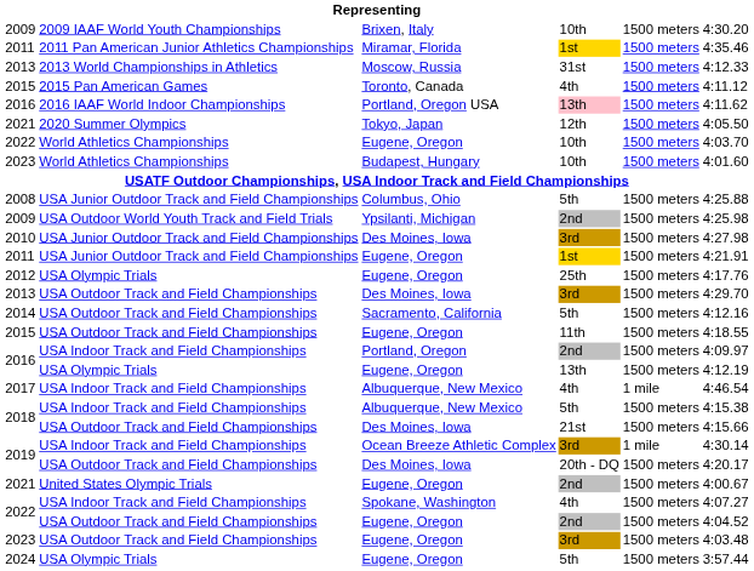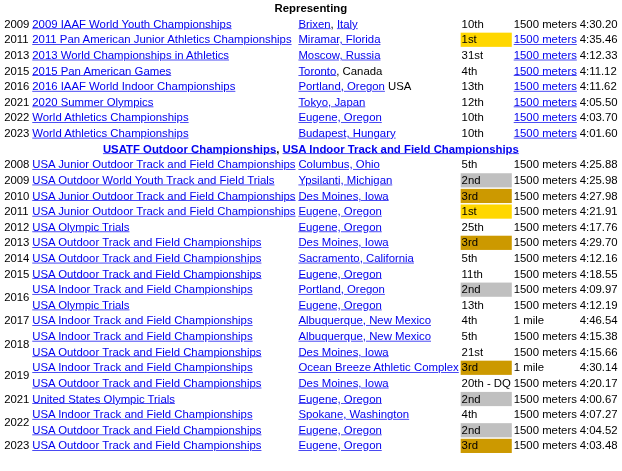 <table>
 <tr>
 <th colspan="6">Representing </th>
 </tr>
 <tr>
 <td>2009</td>
 <td><a href='#'>2009 IAAF World Youth Championships</a></td>
 <td><a href='#'>Brixen</a>, <a href='#'>Italy</a></td>
 <td>10th</td>
 <td>1500 meters</td>
 <td>4:30.20</td>
 </tr>
 <tr>
 <td>2011</td>
 <td><a href='#'>2011 Pan American Junior Athletics Championships</a></td>
 <td><a href='#'>Miramar, Florida</a></td>
 <td bgcolor=gold>1st</td>
 <td><a href='#'>1500 meters</a></td>
 <td>4:35.46</td>
 </tr>
 <tr>
 <td>2013</td>
 <td><a href='#'>2013 World Championships in Athletics</a></td>
 <td><a href='#'>Moscow, Russia</a></td>
 <td>31st</td>
 <td><a href='#'>1500 meters</a></td>
 <td>4:12.33</td>
 </tr>
 <tr>
 <td>2015</td>
 <td><a href='#'>2015 Pan American Games</a></td>
 <td><a href='#'>Toronto</a>, Canada</td>
 <td>4th</td>
 <td><a href='#'>1500 meters</a></td>
 <td>4:11.12</td>
 </tr>
 <tr>
 <td>2016</td>
 <td><a href='#'>2016 IAAF World Indoor Championships</a></td>
 <td><a href='#'>Portland, Oregon</a> USA</td>
-<td style="background: pink;">13th</td>
+<td>13th</td>
 <td><a href='#'>1500 meters</a></td>
 <td>4:11.62</td>
 </tr>
 <tr>
 <td>2021</td>
 <td><a href='#'>2020 Summer Olympics</a></td>
 <td><a href='#'>Tokyo, Japan</a></td>
 <td>12th</td>
 <td><a href='#'>1500 meters</a></td>
 <td>4:05.50</td>
 </tr>
 <tr>
 <td>2022</td>
 <td><a href='#'>World Athletics Championships</a></td>
 <td><a href='#'>Eugene, Oregon</a></td>
 <td>10th</td>
 <td><a href='#'>1500 meters</a></td>
 <td>4:03.70</td>
 </tr>
 <tr>
 <td>2023</td>
 <td><a href='#'>World Athletics Championships</a></td>
 <td><a href='#'>Budapest, Hungary</a></td>
 <td>10th</td>
 <td><a href='#'>1500 meters</a></td>
 <td>4:01.60</td>
 </tr>
 <tr>
 <th colspan="6"><a href='#'>USATF Outdoor Championships</a>, <a href='#'>USA Indoor Track and Field Championships</a></th>
 </tr>
 <tr>
 <td>2008</td>
 <td><a href='#'>USA Junior Outdoor Track and Field Championships</a></td>
 <td><a href='#'>Columbus, Ohio</a></td>
 <td>5th</td>
 <td>1500 meters</td>
 <td>4:25.88</td>
 </tr>
 <tr>
 <td>2009</td>
 <td><a href='#'>USA Outdoor World Youth Track and Field Trials</a></td>
 <td><a href='#'>Ypsilanti, Michigan</a></td>
 <td style="background:silver;">2nd</td>
 <td>1500 meters</td>
 <td>4:25.98</td>
 </tr>
 <tr>
 <td>2010</td>
 <td><a href='#'>USA Junior Outdoor Track and Field Championships</a></td>
 <td><a href='#'>Des Moines, Iowa</a></td>
 <td style="background:#c90;">3rd</td>
 <td>1500 meters</td>
 <td>4:27.98</td>
 </tr>
 <tr>
 <td>2011</td>
 <td><a href='#'>USA Junior Outdoor Track and Field Championships</a></td>
 <td><a href='#'>Eugene, Oregon</a></td>
 <td bgcolor=gold>1st</td>
 <td>1500 meters</td>
 <td>4:21.91</td>
 </tr>
 <tr>
 <td>2012</td>
 <td><a href='#'>USA Olympic Trials</a></td>
 <td><a href='#'>Eugene, Oregon</a></td>
 <td>25th</td>
 <td>1500 meters</td>
 <td>4:17.76</td>
 </tr>
 <tr>
 <td>2013</td>
 <td><a href='#'>USA Outdoor Track and Field Championships</a></td>
 <td><a href='#'>Des Moines, Iowa</a></td>
 <td style="background:#c90;">3rd</td>
 <td>1500 meters</td>
 <td>4:29.70</td>
 </tr>
 <tr>
 <td>2014</td>
 <td><a href='#'>USA Outdoor Track and Field Championships</a></td>
 <td><a href='#'>Sacramento, California</a></td>
 <td>5th</td>
 <td>1500 meters</td>
 <td>4:12.16</td>
 </tr>
 <tr>
 <td>2015</td>
 <td><a href='#'>USA Outdoor Track and Field Championships</a></td>
 <td><a href='#'>Eugene, Oregon</a></td>
 <td>11th</td>
 <td>1500 meters</td>
 <td>4:18.55</td>
 </tr>
 <tr>
 <td rowspan=2>2016</td>
 <td><a href='#'>USA Indoor Track and Field Championships</a></td>
 <td><a href='#'>Portland, Oregon</a></td>
 <td style="background:silver;">2nd</td>
 <td>1500 meters</td>
 <td>4:09.97</td>
 </tr>
 <tr>
 <td><a href='#'>USA Olympic Trials</a></td>
 <td><a href='#'>Eugene, Oregon</a></td>
 <td>13th</td>
 <td>1500 meters</td>
 <td>4:12.19</td>
 </tr>
 <tr>
 <td>2017</td>
 <td><a href='#'>USA Indoor Track and Field Championships</a></td>
 <td><a href='#'>Albuquerque, New Mexico</a></td>
 <td>4th</td>
 <td>1 mile</td>
 <td>4:46.54</td>
 </tr>
 <tr>
 <td rowspan=2>2018</td>
 <td><a href='#'>USA Indoor Track and Field Championships</a></td>
 <td><a href='#'>Albuquerque, New Mexico</a></td>
 <td>5th</td>
 <td>1500 meters</td>
 <td>4:15.38</td>
 </tr>
 <tr>
 <td><a href='#'>USA Outdoor Track and Field Championships</a></td>
 <td><a href='#'>Des Moines, Iowa</a></td>
 <td>21st</td>
 <td>1500 meters</td>
 <td>4:15.66</td>
 </tr>
 <tr>
 <td rowspan=2>2019</td>
 <td><a href='#'>USA Indoor Track and Field Championships</a></td>
 <td><a href='#'>Ocean Breeze Athletic Complex</a></td>
 <td style="background:#c90;">3rd</td>
 <td>1 mile</td>
 <td>4:30.14</td>
 </tr>
 <tr>
 <td><a href='#'>USA Outdoor Track and Field Championships</a></td>
 <td><a href='#'>Des Moines, Iowa</a></td>
 <td>20th - DQ</td>
 <td>1500 meters</td>
 <td>4:20.17</td>
 </tr>
 <tr>
 <td>2021</td>
 <td><a href='#'>United States Olympic Trials</a></td>
 <td><a href='#'>Eugene, Oregon</a></td>
 <td style="background:silver;">2nd</td>
 <td>1500 meters</td>
 <td>4:00.67</td>
 </tr>
 <tr>
 <td rowspan=2>2022</td>
 <td><a href='#'>USA Indoor Track and Field Championships</a></td>
 <td><a href='#'>Spokane, Washington</a></td>
 <td>4th</td>
 <td>1500 meters</td>
 <td>4:07.27</td>
 </tr>
 <tr>
 <td><a href='#'>USA Outdoor Track and Field Championships</a></td>
 <td><a href='#'>Eugene, Oregon</a></td>
 <td style="background:silver;">2nd</td>
 <td>1500 meters</td>
 <td>4:04.52</td>
 </tr>
 <tr>
 <td>2023</td>
 <td><a href='#'>USA Outdoor Track and Field Championships</a></td>
 <td><a href='#'>Eugene, Oregon</a></td>
 <td style="background:#c90;">3rd</td>
 <td>1500 meters</td>
 <td>4:03.48</td>
 </tr>
-<tr>
-<td>2024</td>
-<td><a href='#'>USA Olympic Trials</a></td>
-<td><a href='#'>Eugene, Oregon</a></td>
-<td>5th</td>
-<td>1500 meters</td>
-<td>3:57.44</td>
-</tr>
 </table>
